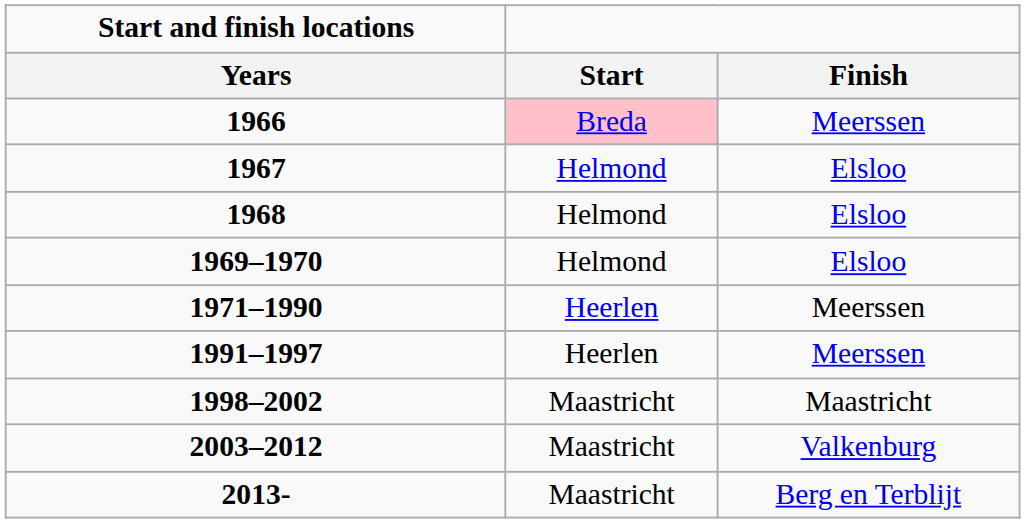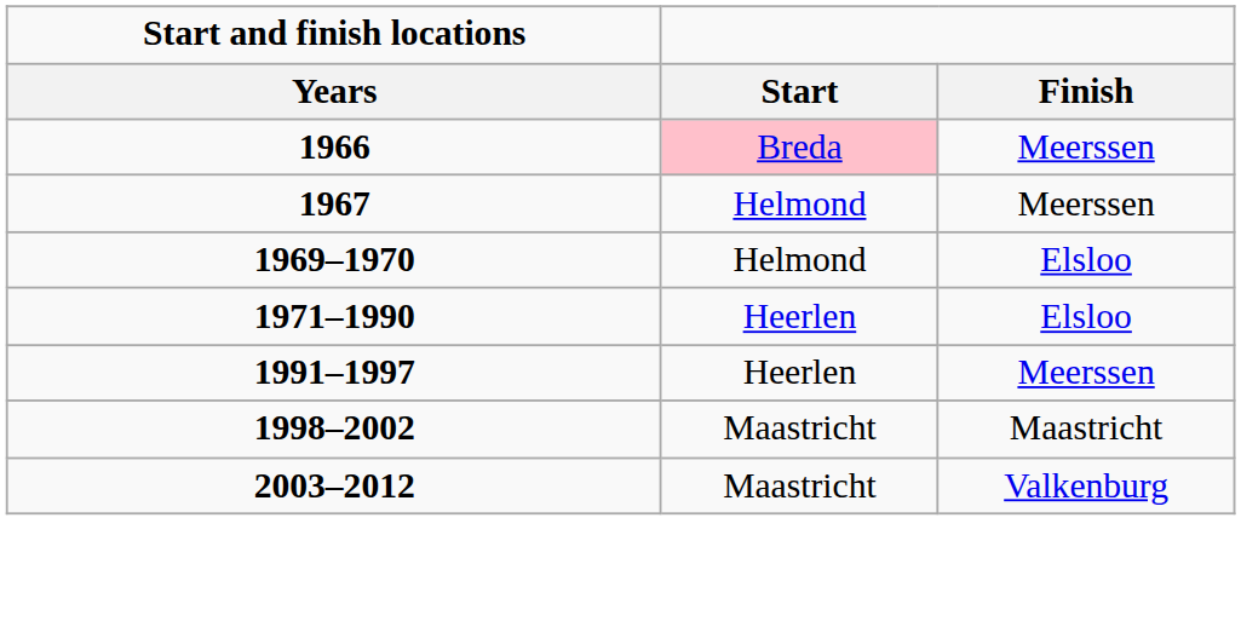 <table class="wikitable" style="text-align:center; font-size:101%;" align="right" width="35%">
 <tr>
 <td><strong>Start and finish locations</strong></td>
 </tr>
 <tr>
 <th>Years</th>
 <th>Start</th>
 <th>Finish</th>
 </tr>
 <tr>
 <td><strong>1966</strong></td>
 <td style="background: pink;"><a href='#'>Breda</a></td>
 <td><a href='#'>Meerssen</a></td>
 </tr>
 <tr>
 <td><strong>1967</strong></td>
 <td><a href='#'>Helmond</a></td>
-<td><a href='#'>Elsloo</a></td>
-</tr>
-<tr>
-<td><strong>1968</strong></td>
-<td>Helmond</td>
-<td><a href='#'>Elsloo</a></td>
+<td>Meerssen</td>
 </tr>
 <tr>
 <td><strong>1969–1970</strong></td>
 <td>Helmond</td>
 <td><a href='#'>Elsloo</a></td>
 </tr>
 <tr>
 <td><strong>1971–1990</strong></td>
 <td><a href='#'>Heerlen</a></td>
-<td>Meerssen</td>
+<td><a href='#'>Elsloo</a></td>
 </tr>
 <tr>
 <td><strong>1991–1997</strong></td>
 <td>Heerlen</td>
 <td><a href='#'>Meerssen</a></td>
 </tr>
 <tr>
 <td><strong>1998–2002</strong></td>
 <td>Maastricht</td>
 <td>Maastricht</td>
 </tr>
 <tr>
 <td><strong>2003–2012</strong></td>
 <td>Maastricht</td>
 <td><a href='#'>Valkenburg</a></td>
 </tr>
-<tr>
-<td><strong>2013-</strong></td>
-<td>Maastricht</td>
-<td><a href='#'>Berg en Terblijt</a></td>
-</tr>
 </table>
